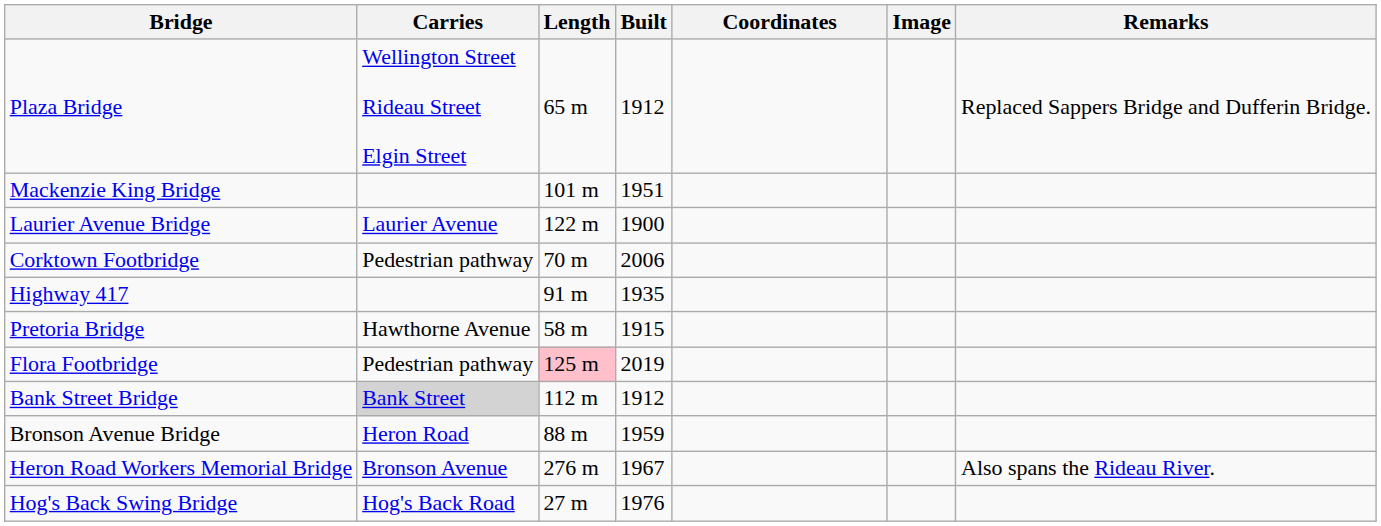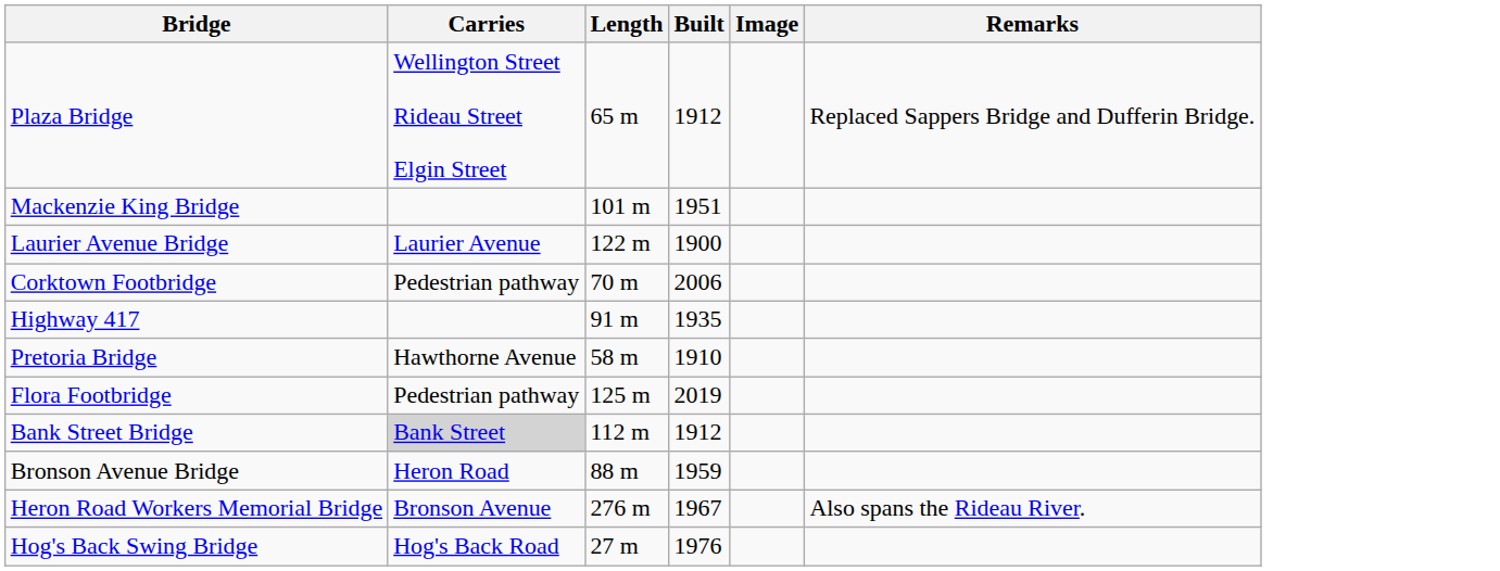 <table class="wikitable sortable">
 <tr>
 <th>Bridge</th>
 <th>Carries</th>
 <th>Length</th>
 <th>Built</th>
-<th width=150px>Coordinates</th>
 <th>Image</th>
 <th>Remarks</th>
 </tr>
 <tr>
 <td><a href='#'>Plaza Bridge</a></td>
 <td><a href='#'>Wellington Street</a><br><br><a href='#'>Rideau Street</a><br><br><a href='#'>Elgin Street</a></td>
 <td>65 m</td>
 <td>1912</td>
-<td></td>
 <td></td>
 <td>Replaced Sappers Bridge and Dufferin Bridge.</td>
 </tr>
 <tr>
 <td><a href='#'>Mackenzie King Bridge</a></td>
 <td></td>
 <td>101 m</td>
 <td>1951</td>
 <td></td>
 <td></td>
-<td></td>
 </tr>
 <tr>
 <td><a href='#'>Laurier Avenue Bridge</a></td>
 <td><a href='#'>Laurier Avenue</a></td>
 <td>122 m</td>
 <td>1900</td>
-<td></td>
 <td></td>
 <td></td>
 </tr>
 <tr>
 <td><a href='#'>Corktown Footbridge</a></td>
 <td>Pedestrian pathway</td>
 <td>70 m</td>
 <td>2006</td>
 <td></td>
 <td></td>
-<td></td>
 </tr>
 <tr>
 <td><a href='#'>Highway 417</a></td>
 <td></td>
 <td>91 m</td>
 <td>1935</td>
 <td></td>
 <td></td>
-<td></td>
 </tr>
 <tr>
 <td><a href='#'>Pretoria Bridge</a></td>
 <td>Hawthorne Avenue</td>
 <td>58 m</td>
-<td>1915</td>
-<td></td>
+<td>1910</td>
 <td></td>
 <td></td>
 </tr>
 <tr>
 <td><a href='#'>Flora Footbridge</a></td>
 <td>Pedestrian pathway</td>
-<td style="background: pink;">125 m</td>
+<td>125 m</td>
 <td>2019</td>
-<td></td>
 <td></td>
 <td></td>
 </tr>
 <tr>
 <td><a href='#'>Bank Street Bridge</a></td>
 <td style="background: lightgrey;"><a href='#'>Bank Street</a></td>
 <td>112 m</td>
 <td>1912</td>
 <td></td>
 <td></td>
-<td></td>
 </tr>
 <tr>
 <td>Bronson Avenue Bridge</td>
 <td><a href='#'>Heron Road</a></td>
 <td>88 m</td>
 <td>1959</td>
 <td></td>
 <td></td>
-<td></td>
 </tr>
 <tr>
 <td><a href='#'>Heron Road Workers Memorial Bridge</a></td>
 <td><a href='#'>Bronson Avenue</a></td>
 <td>276 m</td>
 <td>1967</td>
-<td></td>
 <td></td>
 <td>Also spans the <a href='#'>Rideau River</a>.</td>
 </tr>
 <tr>
 <td><a href='#'>Hog's Back Swing Bridge</a></td>
 <td><a href='#'>Hog's Back Road</a></td>
 <td>27 m</td>
 <td>1976</td>
 <td></td>
 <td></td>
-<td></td>
 </tr>
 </table>
